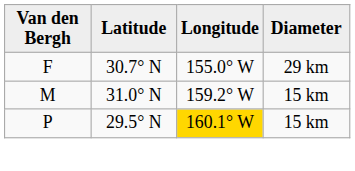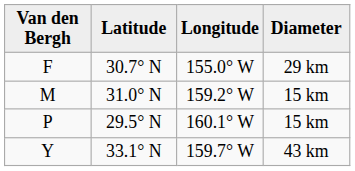 <table class="wikitable">
 <tr>
 <th width="25%" style="background:#eeeeee;">Van den<br>Bergh</th>
 <th width="25%" style="background:#eeeeee;">Latitude</th>
 <th width="25%" style="background:#eeeeee;">Longitude</th>
 <th width="25%" style="background:#eeeeee;">Diameter</th>
 </tr>
 <tr>
 <td align="center">F</td>
 <td align="center">30.7° N</td>
 <td align="center">155.0° W</td>
 <td align="center">29 km</td>
 </tr>
 <tr>
 <td align="center">M</td>
 <td align="center">31.0° N</td>
 <td align="center">159.2° W</td>
 <td align="center">15 km</td>
 </tr>
 <tr>
 <td align="center">P</td>
 <td align="center">29.5° N</td>
-<td align="center" style="background: gold;">160.1° W</td>
+<td align="center">160.1° W</td>
 <td align="center">15 km</td>
 </tr>
+<tr>
+<td align="center">Y</td>
+<td align="center">33.1° N</td>
+<td align="center">159.7° W</td>
+<td align="center">43 km</td>
+</tr>
 </table>
